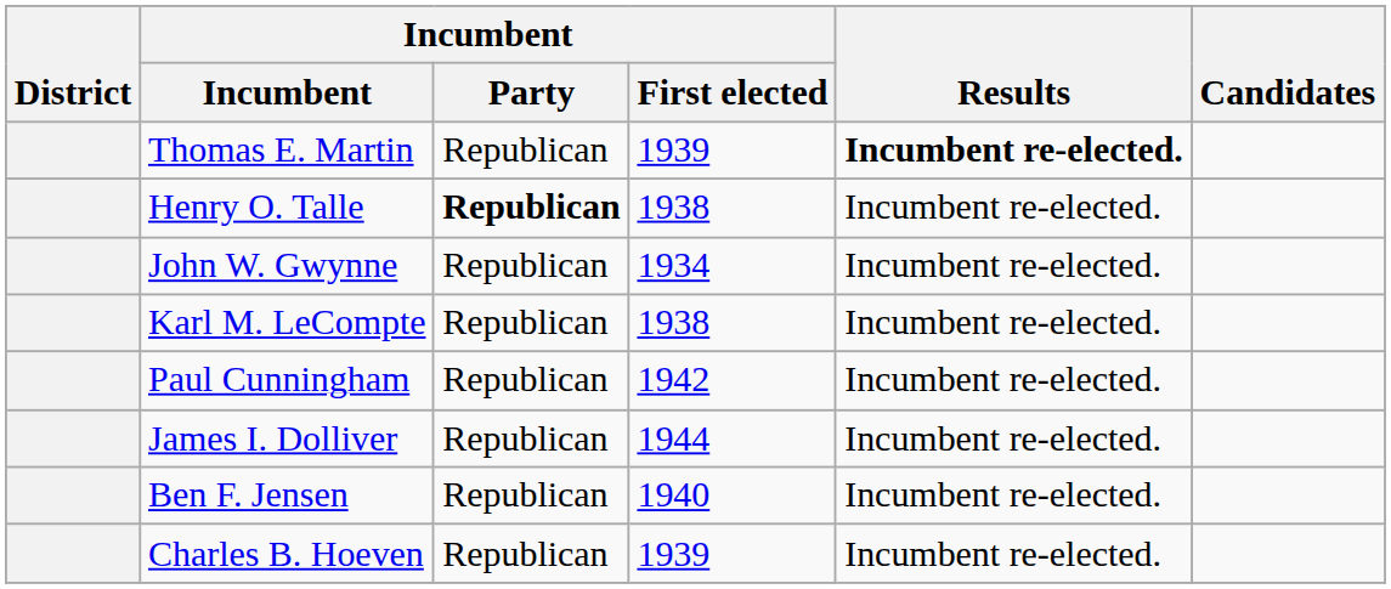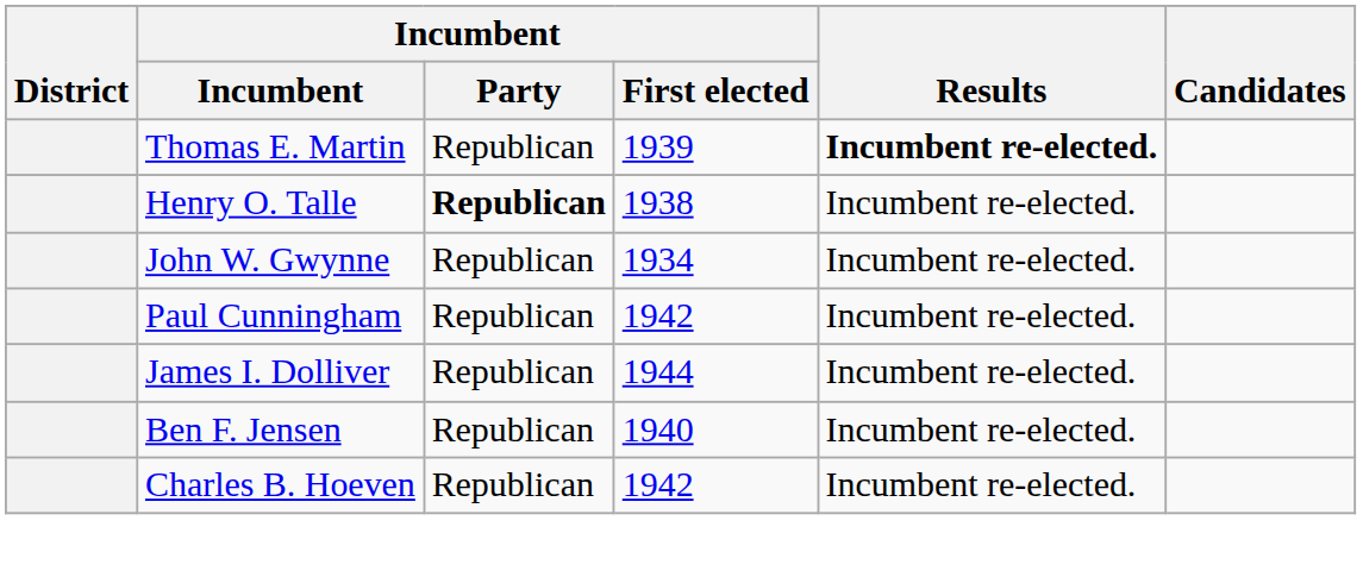 <table class=wikitable>
 <tr valign=bottom>
 <th rowspan=2>District</th>
 <th colspan=3>Incumbent</th>
 <th rowspan=2>Results</th>
 <th rowspan=2>Candidates</th>
 </tr>
 <tr>
 <th>Incumbent</th>
 <th>Party</th>
 <th>First elected</th>
 </tr>
 <tr>
 <th></th>
 <td><a href='#'>Thomas E. Martin</a></td>
 <td>Republican</td>
 <td><a href='#'>1939</a></td>
 <td><strong>Incumbent re-elected.</strong></td>
 <td nowrap></td>
 </tr>
 <tr>
 <th></th>
 <td><a href='#'>Henry O. Talle</a></td>
 <td><strong>Republican</strong></td>
 <td><a href='#'>1938</a></td>
 <td>Incumbent re-elected.</td>
 <td nowrap></td>
 </tr>
 <tr>
 <th></th>
 <td><a href='#'>John W. Gwynne</a></td>
 <td>Republican</td>
 <td><a href='#'>1934</a></td>
 <td>Incumbent re-elected.</td>
 <td nowrap></td>
 </tr>
 <tr>
 <th></th>
-<td><a href='#'>Karl M. LeCompte</a></td>
-<td>Republican</td>
-<td><a href='#'>1938</a></td>
-<td>Incumbent re-elected.</td>
-<td nowrap></td>
-</tr>
-<tr>
-<th></th>
 <td><a href='#'>Paul Cunningham</a></td>
 <td>Republican</td>
 <td><a href='#'>1942</a></td>
 <td>Incumbent re-elected.</td>
 <td nowrap></td>
 </tr>
 <tr>
 <th></th>
 <td><a href='#'>James I. Dolliver</a></td>
 <td>Republican</td>
 <td><a href='#'>1944</a></td>
 <td>Incumbent re-elected.</td>
 <td nowrap></td>
 </tr>
 <tr>
 <th></th>
 <td><a href='#'>Ben F. Jensen</a></td>
 <td>Republican</td>
 <td><a href='#'>1940</a></td>
 <td>Incumbent re-elected.</td>
 <td nowrap></td>
 </tr>
 <tr>
 <th></th>
 <td><a href='#'>Charles B. Hoeven</a></td>
 <td>Republican</td>
-<td><a href='#'>1939</a></td>
+<td><a href='#'>1942</a></td>
 <td>Incumbent re-elected.</td>
 <td nowrap></td>
 </tr>
 </table>
